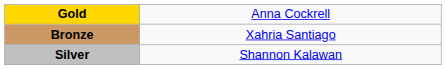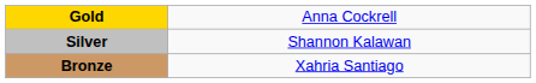 <table class="wikitable" style=" text-align:center; " width="35%">
 <tr>
 <td style="background:gold"><strong>Gold</strong></td>
 <td><a href='#'>Anna Cockrell</a> <br><small></small></td>
 </tr>
 <tr>
+<td style="background:silver"><strong>Silver</strong></td>
+<td><a href='#'>Shannon Kalawan</a><br><small> </small></td>
+</tr>
+<tr>
 <td style="background:#cc9966"><strong>Bronze</strong></td>
 <td><a href='#'>Xahria Santiago</a> <br><small></small></td>
 </tr>
-<tr>
-<td style="background:silver"><strong>Silver</strong></td>
-<td><a href='#'>Shannon Kalawan</a><br><small> </small></td>
-</tr>
 </table>
